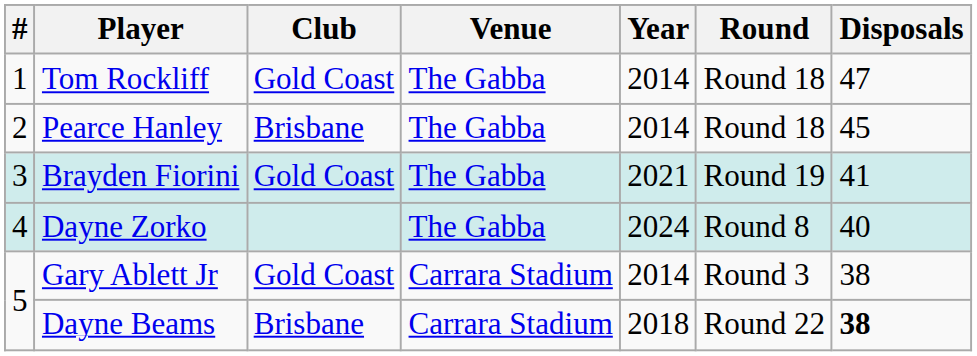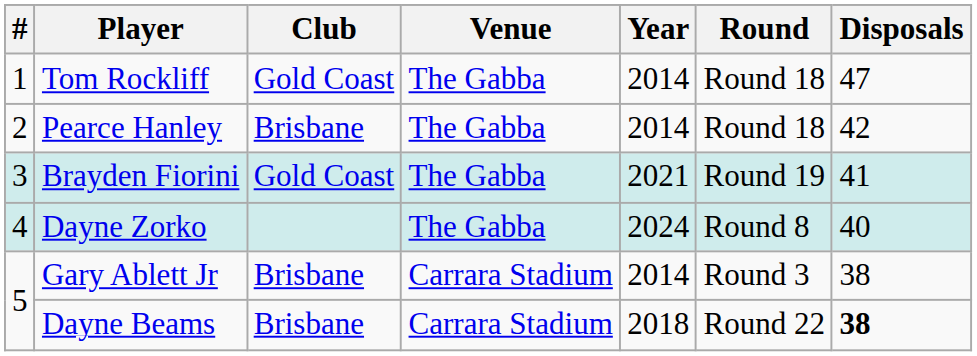 <table class="wikitable">
 <tr>
 <th>#</th>
 <th>Player</th>
 <th>Club</th>
 <th>Venue</th>
 <th>Year</th>
 <th>Round</th>
 <th>Disposals</th>
 </tr>
 <tr>
 <td>1</td>
 <td> <a href='#'>Tom Rockliff</a></td>
 <td><a href='#'>Gold Coast</a></td>
 <td><a href='#'>The Gabba</a></td>
 <td>2014</td>
 <td>Round 18</td>
 <td>47</td>
 </tr>
 <tr>
 <td>2</td>
 <td> <a href='#'>Pearce Hanley</a></td>
 <td><a href='#'>Brisbane</a></td>
 <td><a href='#'>The Gabba</a></td>
 <td>2014</td>
 <td>Round 18</td>
-<td>45</td>
+<td>42</td>
 </tr>
 <tr style="background:#cfecec;">
 <td>3</td>
 <td> <a href='#'>Brayden Fiorini</a></td>
 <td><a href='#'>Gold Coast</a></td>
 <td><a href='#'>The Gabba</a></td>
 <td>2021</td>
 <td>Round 19</td>
 <td>41</td>
 </tr>
 <tr style="background:#cfecec;">
 <td>4</td>
 <td> <a href='#'>Dayne Zorko</a></td>
 <td></td>
 <td><a href='#'>The Gabba</a></td>
 <td>2024</td>
 <td>Round 8</td>
 <td>40</td>
 </tr>
 <tr>
 <td rowspan="2">5</td>
 <td> <a href='#'>Gary Ablett Jr</a></td>
-<td><a href='#'>Gold Coast</a></td>
+<td><a href='#'>Brisbane</a></td>
 <td><a href='#'>Carrara Stadium</a></td>
 <td>2014</td>
 <td>Round 3</td>
 <td>38</td>
 </tr>
 <tr>
 <td> <a href='#'>Dayne Beams</a></td>
 <td><a href='#'>Brisbane</a></td>
 <td><a href='#'>Carrara Stadium</a></td>
 <td>2018</td>
 <td>Round 22</td>
 <td><strong>38</strong></td>
 </tr>
 </table>
